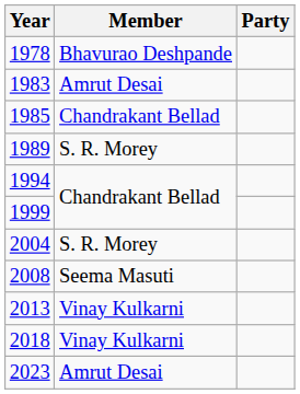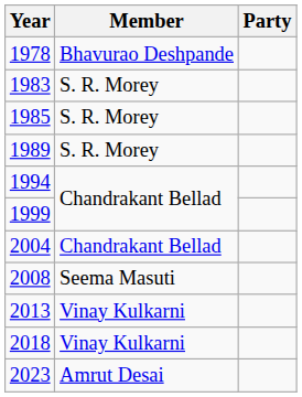 <table class="wikitable">
 <tr>
 <th>Year</th>
 <th>Member</th>
 <th colspan="2">Party</th>
 </tr>
 <tr>
 <td><a href='#'>1978</a></td>
 <td><a href='#'>Bhavurao Deshpande</a></td>
 <td></td>
 </tr>
 <tr>
 <td><a href='#'>1983</a></td>
-<td><a href='#'>Amrut Desai</a></td>
+<td>S. R. Morey</td>
 <td></td>
 </tr>
 <tr>
 <td><a href='#'>1985</a></td>
-<td><a href='#'>Chandrakant Bellad</a></td>
+<td>S. R. Morey</td>
 <td></td>
 </tr>
 <tr>
 <td><a href='#'>1989</a></td>
 <td>S. R. Morey</td>
 <td></td>
 </tr>
 <tr>
 <td><a href='#'>1994</a></td>
 <td rowspan=2>Chandrakant Bellad</td>
 <td></td>
 </tr>
 <tr>
 <td><a href='#'>1999</a></td>
 </tr>
 <tr>
 <td><a href='#'>2004</a></td>
-<td>S. R. Morey</td>
+<td><a href='#'>Chandrakant Bellad</a></td>
 <td></td>
 </tr>
 <tr>
 <td><a href='#'>2008</a></td>
 <td>Seema Masuti</td>
 <td></td>
 </tr>
 <tr>
 <td><a href='#'>2013</a></td>
 <td><a href='#'>Vinay Kulkarni</a></td>
 <td></td>
 </tr>
 <tr>
 <td><a href='#'>2018</a></td>
 <td><a href='#'>Vinay Kulkarni</a></td>
 <td></td>
 </tr>
 <tr>
 <td><a href='#'>2023</a></td>
 <td><a href='#'>Amrut Desai</a></td>
 <td></td>
 </tr>
 </table>
